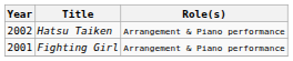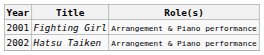 <table class="wikitable">
 <tr>
 <th>Year</th>
 <th>Title</th>
 <th>Role(s)</th>
 </tr>
 <tr>
+<td>2001</td>
+<td><em>Fighting Girl</em></td>
+<td><small>Arrangement & Piano performance</small></td>
+</tr>
+<tr>
 <td>2002</td>
 <td><em>Hatsu Taiken</em></td>
 <td><small>Arrangement & Piano performance</small></td>
 </tr>
 <tr>
-<td>2001</td>
-<td><em>Fighting Girl</em></td>
-<td><small>Arrangement & Piano performance</small></td>
-</tr>
-<tr>
 </tr>
 </table>
